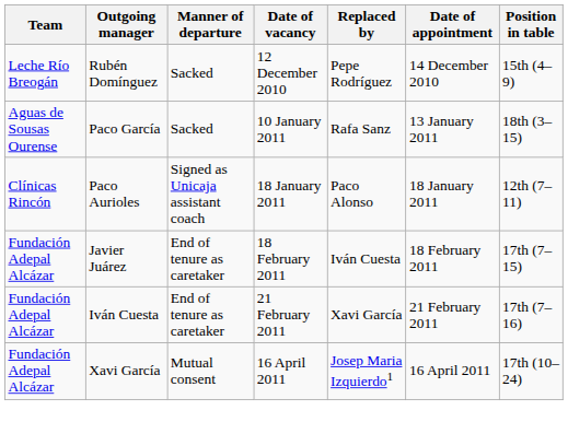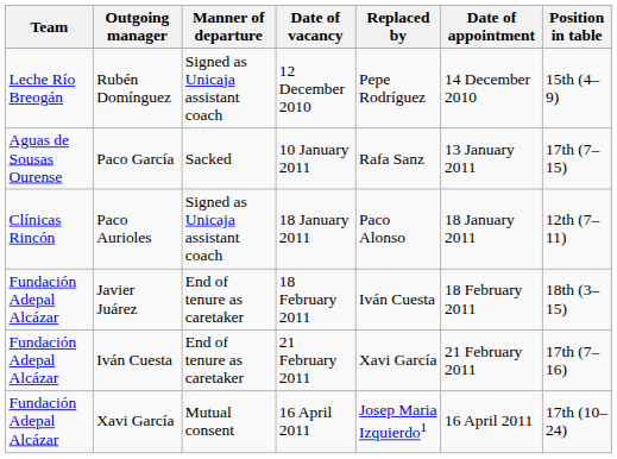 <table class="wikitable sortable">
 <tr>
 <th>Team</th>
 <th>Outgoing manager</th>
 <th>Manner of departure</th>
 <th>Date of vacancy</th>
 <th>Replaced by</th>
 <th>Date of appointment</th>
 <th>Position in table</th>
 </tr>
 <tr>
 <td><a href='#'>Leche Río Breogán</a></td>
 <td> Rubén Domínguez</td>
-<td>Sacked</td>
+<td>Signed as <a href='#'>Unicaja</a> assistant coach</td>
 <td>12 December 2010</td>
 <td> Pepe Rodríguez</td>
 <td>14 December 2010</td>
 <td>15th (4–9)</td>
 </tr>
 <tr>
 <td><a href='#'>Aguas de Sousas Ourense</a></td>
 <td> Paco García</td>
 <td>Sacked</td>
 <td>10 January 2011</td>
 <td> Rafa Sanz</td>
 <td>13 January 2011</td>
-<td>18th (3–15)</td>
+<td>17th (7–15)</td>
 </tr>
 <tr>
 <td><a href='#'>Clínicas Rincón</a></td>
 <td> Paco Aurioles</td>
 <td>Signed as <a href='#'>Unicaja</a> assistant coach</td>
 <td>18 January 2011</td>
 <td> Paco Alonso</td>
 <td>18 January 2011</td>
 <td>12th (7–11)</td>
 </tr>
 <tr>
 <td><a href='#'>Fundación Adepal Alcázar</a></td>
 <td> Javier Juárez</td>
 <td>End of tenure as caretaker</td>
 <td>18 February 2011</td>
 <td> Iván Cuesta</td>
 <td>18 February 2011</td>
-<td>17th (7–15)</td>
+<td>18th (3–15)</td>
 </tr>
 <tr>
 <td><a href='#'>Fundación Adepal Alcázar</a></td>
 <td> Iván Cuesta</td>
 <td>End of tenure as caretaker</td>
 <td>21 February 2011</td>
 <td> Xavi García</td>
 <td>21 February 2011</td>
 <td>17th (7–16)</td>
 </tr>
 <tr>
 <td><a href='#'>Fundación Adepal Alcázar</a></td>
 <td> Xavi García</td>
 <td>Mutual consent</td>
 <td>16 April 2011</td>
 <td> <a href='#'>Josep Maria Izquierdo</a><sup>1</sup></td>
 <td>16 April 2011</td>
 <td>17th (10–24)</td>
 </tr>
 </table>
